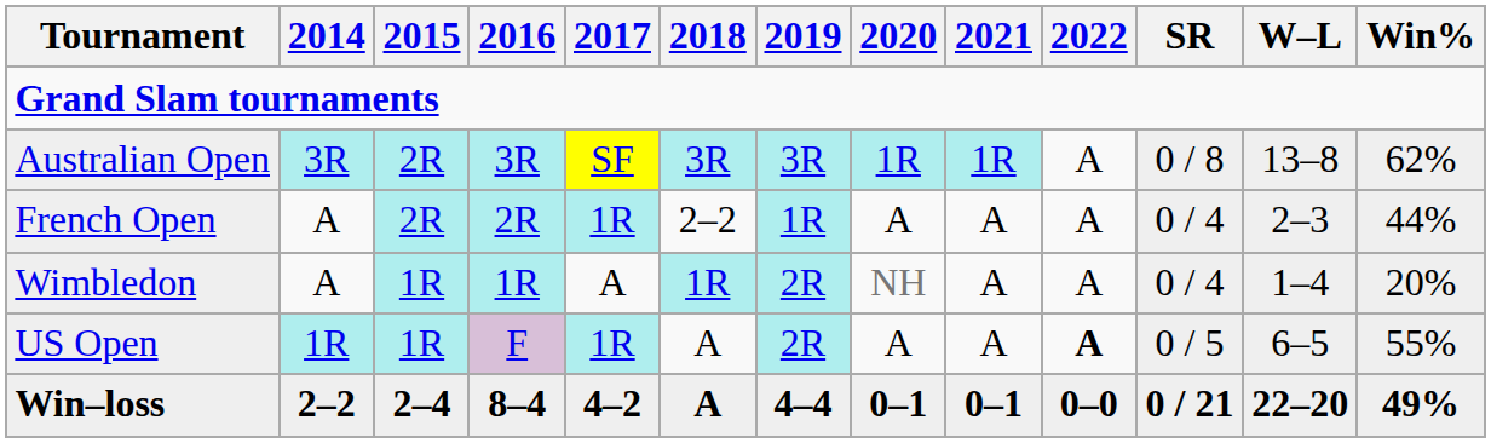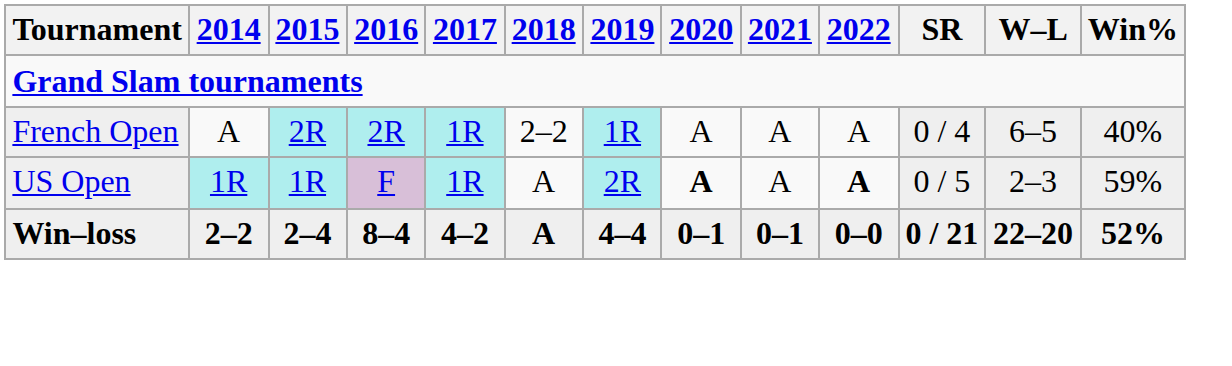 <table class="wikitable" style="text-align:center">
 <tr>
 <th>Tournament</th>
 <th><a href='#'>2014</a></th>
 <th><a href='#'>2015</a></th>
 <th><a href='#'>2016</a></th>
 <th><a href='#'>2017</a></th>
 <th><a href='#'>2018</a></th>
 <th><a href='#'>2019</a></th>
 <th><a href='#'>2020</a></th>
 <th><a href='#'>2021</a></th>
 <th><a href='#'>2022</a></th>
 <th>SR</th>
 <th>W–L</th>
 <th>Win%</th>
 </tr>
 <tr>
 <td colspan="13" align="left"><strong><a href='#'>Grand Slam tournaments</a></strong></td>
 </tr>
 <tr>
-<td bgcolor="efefef" align="left"><a href='#'>Australian Open</a></td>
-<td bgcolor="afeeee"><a href='#'>3R</a></td>
-<td bgcolor="afeeee"><a href='#'>2R</a></td>
-<td bgcolor="afeeee"><a href='#'>3R</a></td>
-<td bgcolor="yellow"><a href='#'>SF</a></td>
-<td bgcolor="afeeee"><a href='#'>3R</a></td>
-<td bgcolor="afeeee"><a href='#'>3R</a></td>
-<td bgcolor="afeeee"><a href='#'>1R</a></td>
-<td bgcolor="afeeee"><a href='#'>1R</a></td>
-<td>A</td>
-<td bgcolor="efefef">0 / 8</td>
-<td bgcolor="efefef">13–8</td>
-<td bgcolor="efefef">62%</td>
-</tr>
-<tr>
 <td bgcolor="efefef" align="left"><a href='#'>French Open</a></td>
 <td>A</td>
 <td bgcolor="afeeee"><a href='#'>2R</a></td>
 <td bgcolor="afeeee"><a href='#'>2R</a></td>
 <td bgcolor="afeeee"><a href='#'>1R</a></td>
 <td>2–2</td>
 <td bgcolor="afeeee"><a href='#'>1R</a></td>
 <td>A</td>
 <td>A</td>
 <td>A</td>
 <td bgcolor="efefef">0 / 4</td>
-<td bgcolor="efefef">2–3</td>
-<td bgcolor="efefef">44%</td>
-</tr>
-<tr>
-<td bgcolor="efefef" align="left"><a href='#'>Wimbledon</a></td>
-<td>A</td>
-<td bgcolor="afeeee"><a href='#'>1R</a></td>
-<td bgcolor="afeeee"><a href='#'>1R</a></td>
-<td>A</td>
-<td bgcolor="afeeee"><a href='#'>1R</a></td>
-<td bgcolor="afeeee"><a href='#'>2R</a></td>
-<td style="color:#767676">NH</td>
-<td>A</td>
-<td>A</td>
-<td bgcolor="efefef">0 / 4</td>
-<td bgcolor="efefef">1–4</td>
-<td bgcolor="efefef">20%</td>
+<td bgcolor="efefef">6–5</td>
+<td bgcolor="efefef">40%</td>
 </tr>
 <tr>
 <td bgcolor="efefef" align="left"><a href='#'>US Open</a></td>
 <td bgcolor="afeeee"><a href='#'>1R</a></td>
 <td bgcolor="afeeee"><a href='#'>1R</a></td>
 <td bgcolor="thistle"><a href='#'>F</a></td>
 <td bgcolor="afeeee"><a href='#'>1R</a></td>
 <td>A</td>
 <td bgcolor="afeeee"><a href='#'>2R</a></td>
-<td>A</td>
+<td><strong>A</strong></td>
 <td>A</td>
 <td><strong>A</strong></td>
 <td bgcolor="efefef">0 / 5</td>
-<td bgcolor="efefef">6–5</td>
-<td bgcolor="efefef">55%</td>
+<td bgcolor="efefef">2–3</td>
+<td bgcolor="efefef">59%</td>
 </tr>
 <tr style="background:#efefef;font-weight:bold">
 <td align="left">Win–loss</td>
 <td>2–2</td>
 <td>2–4</td>
 <td>8–4</td>
 <td>4–2</td>
 <td>A</td>
 <td>4–4</td>
 <td>0–1</td>
 <td>0–1</td>
 <td>0–0</td>
 <td bgcolor="efefef">0 / 21</td>
 <td>22–20</td>
-<td bgcolor="efefef">49%</td>
+<td bgcolor="efefef">52%</td>
 </tr>
 </table>
